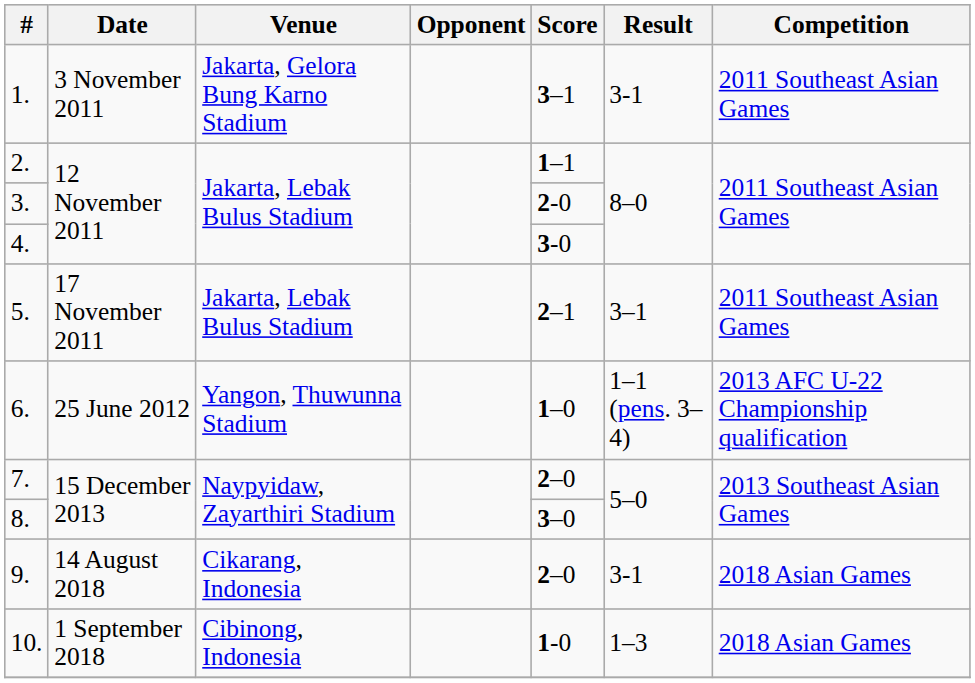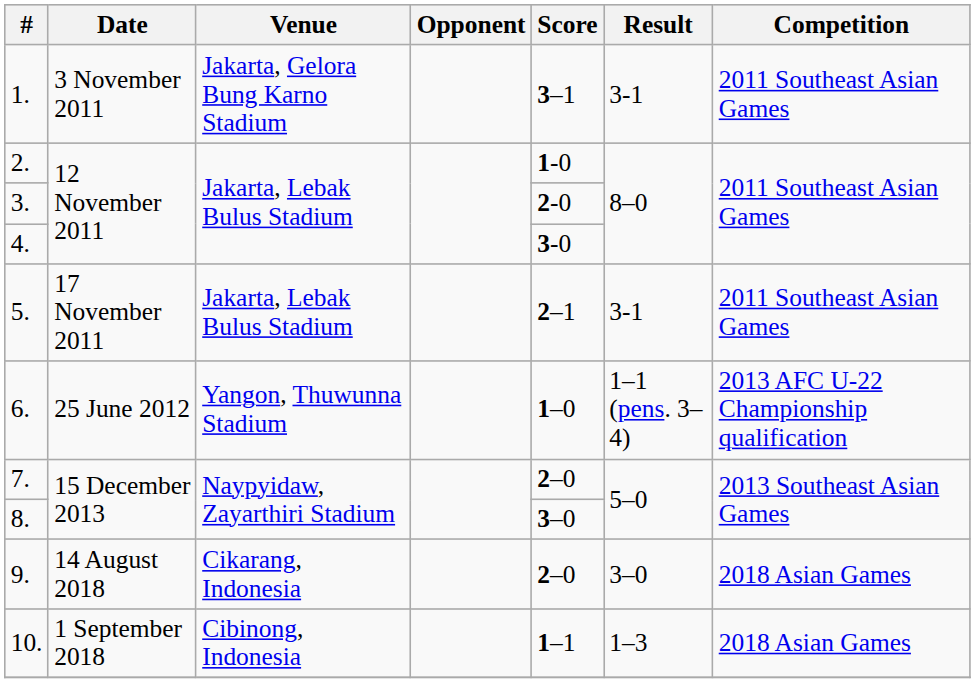 <table class="wikitable collapsible collapsed">
 <tr>
 <th>#</th>
 <th>Date</th>
 <th>Venue</th>
 <th>Opponent</th>
 <th>Score</th>
 <th>Result</th>
 <th>Competition</th>
 </tr>
 <tr>
 <td>1.</td>
 <td>3 November 2011</td>
 <td><a href='#'>Jakarta</a>, <a href='#'>Gelora Bung Karno Stadium</a></td>
 <td></td>
 <td><strong>3</strong>–1</td>
 <td>3-1</td>
 <td><a href='#'>2011 Southeast Asian Games</a></td>
 </tr>
 <tr>
 <td>2.</td>
 <td rowspan="3">12 November 2011</td>
 <td rowspan="3"><a href='#'>Jakarta</a>, <a href='#'>Lebak Bulus Stadium</a></td>
 <td rowspan="3"></td>
-<td><strong>1</strong>–1</td>
+<td><strong>1</strong>-0</td>
 <td rowspan="3">8–0</td>
 <td rowspan="3"><a href='#'>2011 Southeast Asian Games</a></td>
 </tr>
 <tr>
 <td>3.</td>
 <td><strong>2</strong>-0</td>
 </tr>
 <tr>
 <td>4.</td>
 <td><strong>3</strong>-0</td>
 </tr>
 <tr>
 <td>5.</td>
 <td>17 November 2011</td>
 <td><a href='#'>Jakarta</a>, <a href='#'>Lebak Bulus Stadium</a></td>
 <td></td>
 <td><strong>2</strong>–1</td>
-<td>3–1</td>
+<td>3-1</td>
 <td><a href='#'>2011 Southeast Asian Games</a></td>
 </tr>
 <tr>
 <td>6.</td>
 <td>25 June 2012</td>
 <td><a href='#'>Yangon</a>, <a href='#'>Thuwunna Stadium</a></td>
 <td></td>
 <td><strong>1</strong>–0</td>
 <td>1–1 (<a href='#'>pens</a>. 3–4)</td>
 <td><a href='#'>2013 AFC U-22 Championship qualification</a></td>
 </tr>
 <tr>
 <td>7.</td>
 <td rowspan="2">15 December 2013</td>
 <td rowspan="2"><a href='#'>Naypyidaw</a>, <a href='#'>Zayarthiri Stadium</a></td>
 <td rowspan="2"></td>
 <td><strong>2</strong>–0</td>
 <td rowspan="2">5–0</td>
 <td rowspan="2"><a href='#'>2013 Southeast Asian Games</a></td>
 </tr>
 <tr>
 <td>8.</td>
 <td><strong>3</strong>–0</td>
 </tr>
 <tr>
 <td>9.</td>
 <td>14 August 2018</td>
 <td><a href='#'>Cikarang</a>, <a href='#'>Indonesia</a></td>
 <td></td>
 <td><strong>2</strong>–0</td>
-<td>3-1</td>
+<td>3–0</td>
 <td><a href='#'>2018 Asian Games</a></td>
 </tr>
 <tr>
 <td>10.</td>
 <td>1 September 2018</td>
 <td><a href='#'>Cibinong</a>, <a href='#'>Indonesia</a></td>
 <td></td>
-<td><strong>1</strong>-0</td>
+<td><strong>1</strong>–1</td>
 <td>1–3</td>
 <td><a href='#'>2018 Asian Games</a></td>
 </tr>
 <tr>
 </tr>
 </table>
